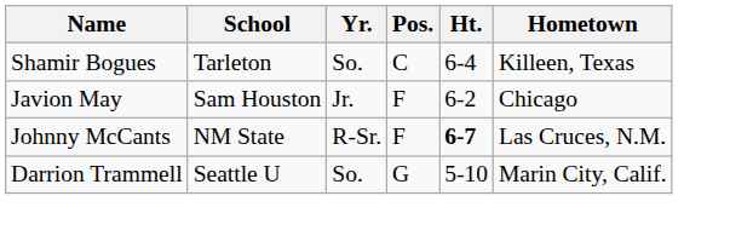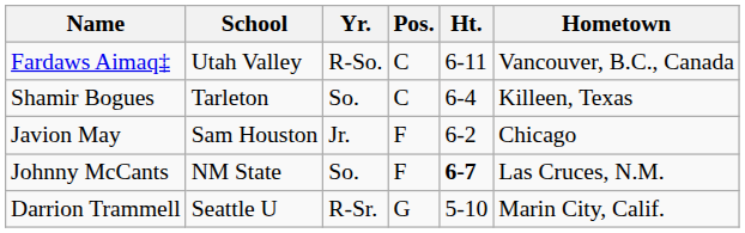 <table class="wikitable">
 <tr>
 <th>Name</th>
 <th>School</th>
 <th>Yr.</th>
 <th>Pos.</th>
 <th>Ht.</th>
 <th>Hometown</th>
+</tr>
+<tr>
+<td><a href='#'>Fardaws Aimaq‡</a></td>
+<td>Utah Valley</td>
+<td>R-So.</td>
+<td>C</td>
+<td>6-11</td>
+<td>Vancouver, B.C., Canada</td>
 </tr>
 <tr>
 <td>Shamir Bogues</td>
 <td>Tarleton</td>
 <td>So.</td>
 <td>C</td>
 <td>6-4</td>
 <td>Killeen, Texas</td>
 </tr>
 <tr>
 <td>Javion May</td>
 <td>Sam Houston</td>
 <td>Jr.</td>
 <td>F</td>
 <td>6-2</td>
 <td>Chicago</td>
 </tr>
 <tr>
 <td>Johnny McCants</td>
 <td>NM State</td>
-<td>R-Sr.</td>
+<td>So.</td>
 <td>F</td>
 <td><strong>6-7</strong></td>
 <td>Las Cruces, N.M.</td>
 </tr>
 <tr>
 <td>Darrion Trammell</td>
 <td>Seattle U</td>
-<td>So.</td>
+<td>R-Sr.</td>
 <td>G</td>
 <td>5-10</td>
 <td>Marin City, Calif.</td>
 </tr>
 </table>
